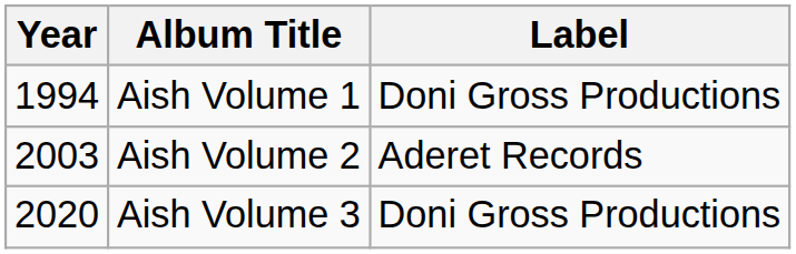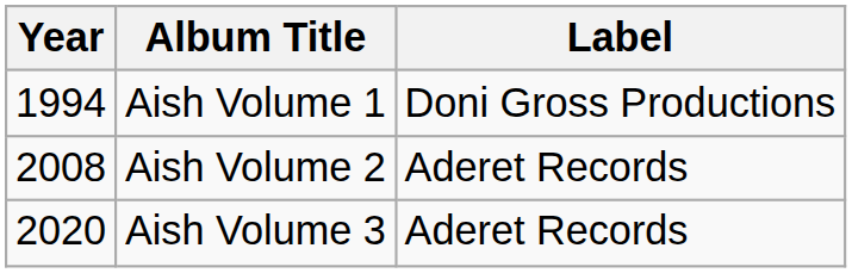 <table class="wikitable">
 <tr>
 <th>Year</th>
 <th>Album Title</th>
 <th>Label</th>
 </tr>
 <tr>
 <td>1994</td>
 <td>Aish Volume 1</td>
 <td>Doni Gross Productions</td>
 </tr>
 <tr>
-<td>2003</td>
+<td>2008</td>
 <td>Aish Volume 2</td>
 <td>Aderet Records</td>
 </tr>
 <tr>
 <td>2020</td>
 <td>Aish Volume 3</td>
-<td>Doni Gross Productions</td>
+<td>Aderet Records</td>
 </tr>
 </table>
